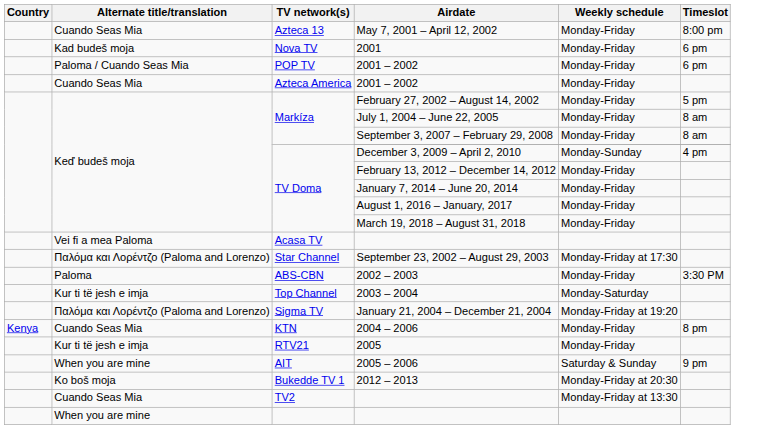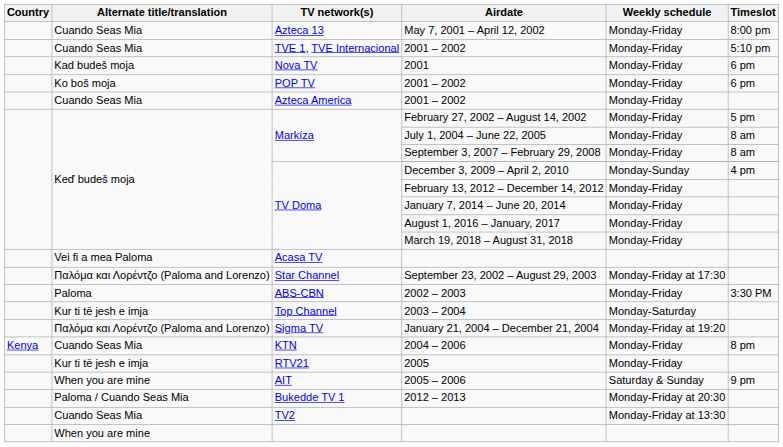 <table class="wikitable">
 <tr>
 <th>Country</th>
 <th>Alternate title/translation</th>
 <th>TV network(s)</th>
 <th>Airdate</th>
 <th>Weekly schedule</th>
 <th>Timeslot</th>
 </tr>
 <tr>
 <td></td>
 <td>Cuando Seas Mia</td>
 <td><a href='#'>Azteca 13</a></td>
 <td>May 7, 2001 – April 12, 2002</td>
 <td>Monday-Friday</td>
 <td>8:00 pm</td>
 </tr>
 <tr>
 <td></td>
+<td>Cuando Seas Mia</td>
+<td><a href='#'>TVE 1</a>, <a href='#'>TVE Internacional</a></td>
+<td>2001 – 2002</td>
+<td>Monday-Friday</td>
+<td>5:10 pm</td>
+</tr>
+<tr>
+<td></td>
 <td>Kad budeš moja</td>
 <td><a href='#'>Nova TV</a></td>
 <td>2001</td>
 <td>Monday-Friday</td>
 <td>6 pm</td>
 </tr>
 <tr>
 <td></td>
-<td>Paloma / Cuando Seas Mia</td>
+<td>Ko boš moja</td>
 <td><a href='#'>POP TV</a></td>
 <td>2001 – 2002</td>
 <td>Monday-Friday</td>
 <td>6 pm</td>
 </tr>
 <tr>
 <td></td>
 <td>Cuando Seas Mia</td>
 <td><a href='#'>Azteca America</a></td>
 <td>2001 – 2002</td>
 <td>Monday-Friday</td>
 <td></td>
 </tr>
 <tr>
 <td rowspan="9"></td>
 <td rowspan="9">Keď budeš moja</td>
 <td rowspan="3"><a href='#'>Markíza</a></td>
 <td>February 27, 2002 – August 14, 2002</td>
 <td>Monday-Friday</td>
 <td>5 pm</td>
 </tr>
 <tr>
 <td>July 1, 2004 – June 22, 2005</td>
 <td>Monday-Friday</td>
 <td>8 am</td>
 </tr>
 <tr>
 <td>September 3, 2007 –  February 29, 2008</td>
 <td>Monday-Friday</td>
 <td>8 am</td>
 </tr>
 <tr>
 <td rowspan="6"><a href='#'>TV Doma</a></td>
 </tr>
 <tr>
 <td>December 3, 2009 – April 2, 2010</td>
 <td>Monday-Sunday</td>
 <td>4 pm</td>
 </tr>
 <tr>
 <td>February 13, 2012 – December 14, 2012</td>
 <td>Monday-Friday</td>
 <td></td>
 </tr>
 <tr>
 <td>January 7, 2014 – June 20, 2014</td>
 <td>Monday-Friday</td>
 <td></td>
 </tr>
 <tr>
 <td>August 1, 2016 – January, 2017</td>
 <td>Monday-Friday</td>
 <td></td>
 </tr>
 <tr>
 <td>March 19, 2018 – August 31, 2018</td>
 <td>Monday-Friday</td>
 <td></td>
 </tr>
 <tr>
 <td></td>
 <td>Vei fi a mea Paloma</td>
 <td><a href='#'>Acasa TV</a></td>
 <td></td>
 <td></td>
 <td></td>
 </tr>
 <tr>
 <td></td>
 <td>Παλόμα και Λορέντζο (Paloma and Lorenzo)</td>
 <td><a href='#'>Star Channel</a></td>
 <td>September 23, 2002 – August 29, 2003</td>
 <td>Monday-Friday at 17:30</td>
 <td></td>
 </tr>
 <tr>
 <td></td>
 <td>Paloma</td>
 <td><a href='#'>ABS-CBN</a></td>
 <td>2002 – 2003</td>
 <td>Monday-Friday</td>
 <td>3:30 PM</td>
 </tr>
 <tr>
 <td></td>
 <td>Kur ti të jesh e imja</td>
 <td><a href='#'>Top Channel</a></td>
 <td>2003 – 2004</td>
 <td>Monday-Saturday</td>
 <td></td>
 </tr>
 <tr>
 <td></td>
 <td>Παλόμα και Λορέντζο (Paloma and Lorenzo)</td>
 <td><a href='#'>Sigma TV</a></td>
 <td>January 21, 2004 – December 21, 2004</td>
 <td>Monday-Friday at 19:20</td>
 <td></td>
 </tr>
 <tr>
 <td> <a href='#'>Kenya</a></td>
 <td>Cuando Seas Mia</td>
 <td><a href='#'>KTN</a></td>
 <td>2004 – 2006</td>
 <td>Monday-Friday</td>
 <td>8 pm</td>
 </tr>
 <tr>
 <td></td>
 <td>Kur ti të jesh e imja</td>
 <td><a href='#'>RTV21</a></td>
 <td>2005</td>
 <td>Monday-Friday</td>
 <td></td>
 </tr>
 <tr>
 <td></td>
 <td>When you are mine</td>
 <td><a href='#'>AIT</a></td>
 <td>2005 – 2006</td>
 <td>Saturday & Sunday</td>
 <td>9 pm</td>
 </tr>
 <tr>
 <td></td>
-<td>Ko boš moja</td>
+<td>Paloma / Cuando Seas Mia</td>
 <td><a href='#'>Bukedde TV 1</a></td>
 <td>2012 – 2013</td>
 <td>Monday-Friday at 20:30</td>
 <td></td>
 </tr>
 <tr>
 <td></td>
 <td>Cuando Seas Mia</td>
 <td><a href='#'>TV2</a></td>
 <td></td>
 <td>Monday-Friday at 13:30</td>
 <td></td>
 </tr>
 <tr>
 <td></td>
 <td>When you are mine</td>
 <td></td>
 <td></td>
 <td></td>
 </tr>
 </table>
